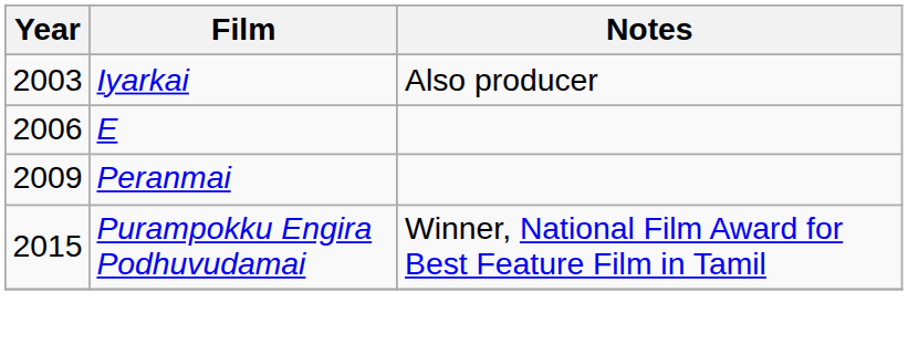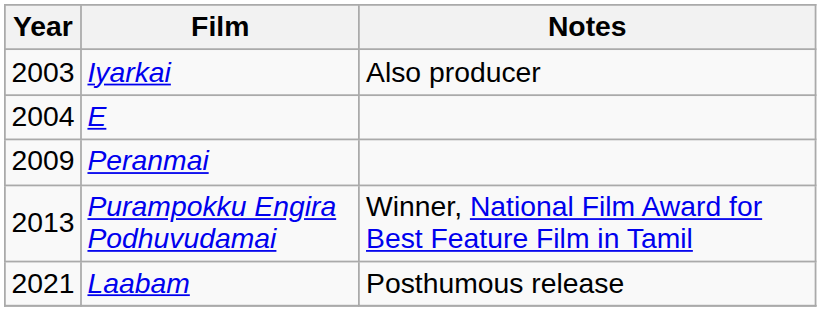 <table class="wikitable sortable">
 <tr>
 <th rowspan="2" style="width:35px;">Year</th>
 <th rowspan="2" style="width:150px;">Film</th>
 <th rowspan="2"  style="text-align:center; width:250px;" class="unsortable">Notes</th>
 </tr>
 <tr>
 </tr>
 <tr>
 <td>2003</td>
 <td><em><a href='#'>Iyarkai</a></em></td>
 <td>Also producer</td>
 </tr>
 <tr>
-<td>2006</td>
+<td>2004</td>
 <td><em><a href='#'>E</a></em></td>
 <td></td>
 </tr>
 <tr>
 <td>2009</td>
 <td><em><a href='#'>Peranmai</a></em></td>
 <td></td>
 </tr>
 <tr>
-<td>2015</td>
+<td>2013</td>
 <td><em><a href='#'>Purampokku Engira Podhuvudamai</a></em></td>
 <td>Winner, <a href='#'>National Film Award for Best Feature Film in Tamil</a></td>
 </tr>
 <tr>
+<td>2021</td>
+<td><em><a href='#'>Laabam</a></em></td>
+<td>Posthumous release</td>
+</tr>
+<tr>
 </tr>
 </table>
